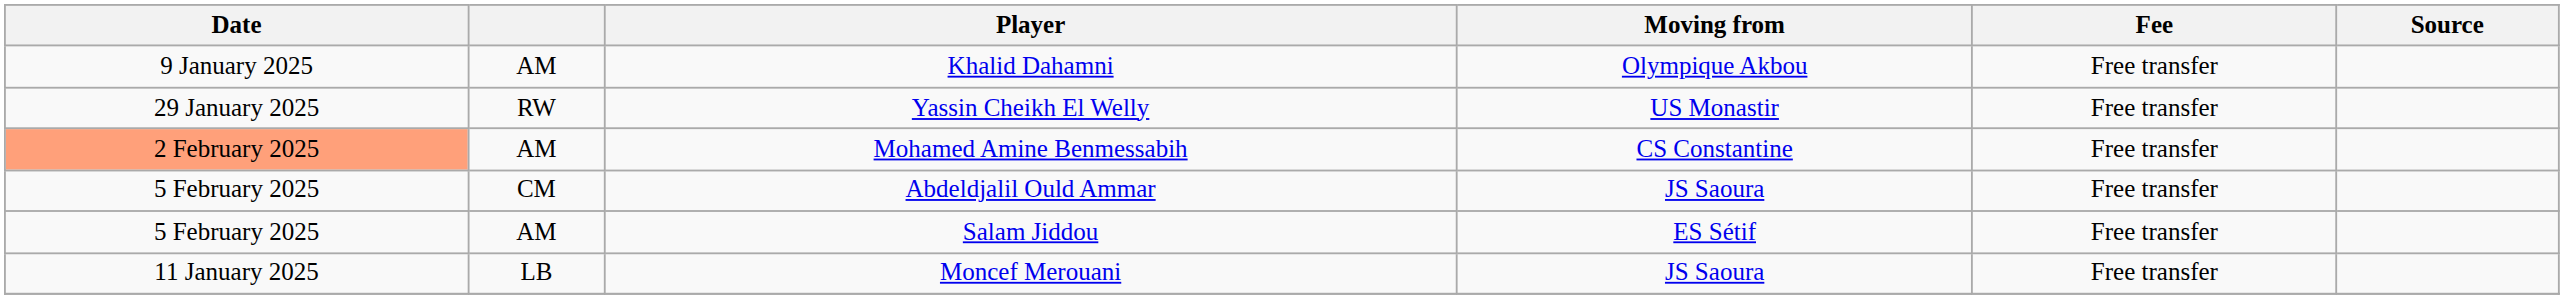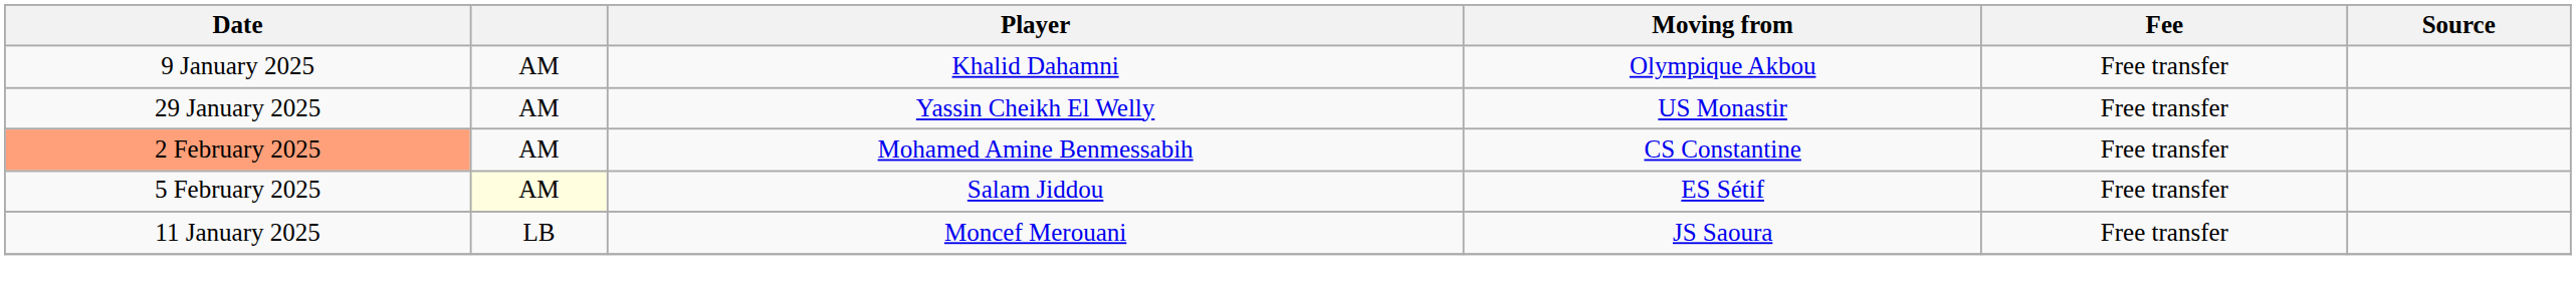 <table class="wikitable sortable" style="width:70%; text-align:center; font-size:85%; text-align:centre;">
 <tr>
 <th>Date</th>
 <th></th>
 <th>Player</th>
 <th>Moving from</th>
 <th>Fee</th>
 <th>Source</th>
 </tr>
 <tr>
 <td>9 January 2025</td>
 <td>AM</td>
 <td> <a href='#'>Khalid Dahamni</a></td>
 <td><a href='#'>Olympique Akbou</a></td>
 <td>Free transfer</td>
 <td></td>
 </tr>
 <tr>
 <td>29 January 2025</td>
-<td>RW</td>
+<td>AM</td>
 <td> <a href='#'>Yassin Cheikh El Welly</a></td>
 <td> <a href='#'>US Monastir</a></td>
 <td>Free transfer</td>
 <td></td>
 </tr>
 <tr>
 <td style="background: lightsalmon;">2 February 2025</td>
 <td>AM</td>
 <td> <a href='#'>Mohamed Amine Benmessabih</a></td>
 <td><a href='#'>CS Constantine</a></td>
 <td>Free transfer</td>
 <td></td>
 </tr>
 <tr>
 <td>5 February 2025</td>
-<td>CM</td>
-<td> <a href='#'>Abdeldjalil Ould Ammar</a></td>
-<td><a href='#'>JS Saoura</a></td>
-<td>Free transfer</td>
-<td></td>
-</tr>
-<tr>
-<td>5 February 2025</td>
-<td>AM</td>
+<td style="background: lightyellow;">AM</td>
 <td> <a href='#'>Salam Jiddou</a></td>
 <td><a href='#'>ES Sétif</a></td>
 <td>Free transfer</td>
 <td></td>
 </tr>
 <tr>
 <td>11 January 2025</td>
 <td>LB</td>
 <td> <a href='#'>Moncef Merouani</a></td>
 <td><a href='#'>JS Saoura</a></td>
 <td>Free transfer</td>
 <td></td>
 </tr>
 <tr>
 </tr>
 </table>
